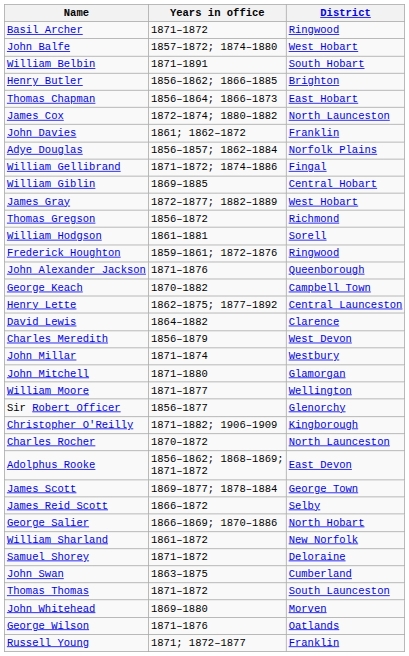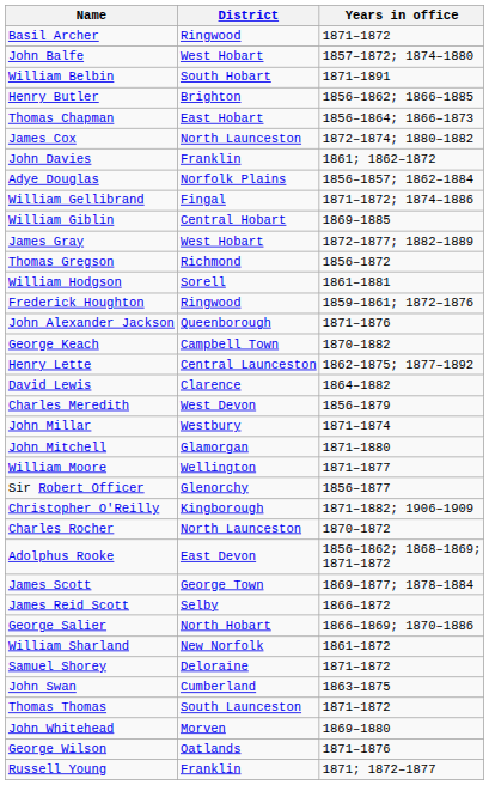 <table class="wikitable sortable">
 <tr>
 <th><strong>Name</strong></th>
+<th><strong><a href='#'>District</a></strong></th>
 <th><strong>Years in office</strong></th>
-<th><strong><a href='#'>District</a></strong></th>
 </tr>
 <tr>
 <td><a href='#'>Basil Archer</a></td>
+<td><a href='#'>Ringwood</a></td>
 <td>1871–1872</td>
-<td><a href='#'>Ringwood</a></td>
 </tr>
 <tr>
 <td><a href='#'>John Balfe</a></td>
+<td><a href='#'>West Hobart</a></td>
 <td>1857–1872; 1874–1880</td>
-<td><a href='#'>West Hobart</a></td>
 </tr>
 <tr>
 <td><a href='#'>William Belbin</a></td>
+<td><a href='#'>South Hobart</a></td>
 <td>1871–1891</td>
-<td><a href='#'>South Hobart</a></td>
 </tr>
 <tr>
 <td><a href='#'>Henry Butler</a></td>
+<td><a href='#'>Brighton</a></td>
 <td>1856–1862; 1866–1885</td>
-<td><a href='#'>Brighton</a></td>
 </tr>
 <tr>
 <td><a href='#'>Thomas Chapman</a></td>
+<td><a href='#'>East Hobart</a></td>
 <td>1856–1864; 1866–1873</td>
-<td><a href='#'>East Hobart</a></td>
 </tr>
 <tr>
 <td><a href='#'>James Cox</a></td>
+<td><a href='#'>North Launceston</a></td>
 <td>1872–1874; 1880–1882</td>
-<td><a href='#'>North Launceston</a></td>
 </tr>
 <tr>
 <td><a href='#'>John Davies</a></td>
+<td><a href='#'>Franklin</a></td>
 <td>1861; 1862–1872</td>
-<td><a href='#'>Franklin</a></td>
 </tr>
 <tr>
 <td><a href='#'>Adye Douglas</a></td>
+<td><a href='#'>Norfolk Plains</a></td>
 <td>1856–1857; 1862–1884</td>
-<td><a href='#'>Norfolk Plains</a></td>
 </tr>
 <tr>
 <td><a href='#'>William Gellibrand</a></td>
+<td><a href='#'>Fingal</a></td>
 <td>1871–1872; 1874–1886</td>
-<td><a href='#'>Fingal</a></td>
 </tr>
 <tr>
 <td><a href='#'>William Giblin</a></td>
+<td><a href='#'>Central Hobart</a></td>
 <td>1869–1885</td>
-<td><a href='#'>Central Hobart</a></td>
 </tr>
 <tr>
 <td><a href='#'>James Gray</a></td>
+<td><a href='#'>West Hobart</a></td>
 <td>1872–1877; 1882–1889</td>
-<td><a href='#'>West Hobart</a></td>
 </tr>
 <tr>
 <td><a href='#'>Thomas Gregson</a></td>
+<td><a href='#'>Richmond</a></td>
 <td>1856–1872</td>
-<td><a href='#'>Richmond</a></td>
 </tr>
 <tr>
 <td><a href='#'>William Hodgson</a></td>
+<td><a href='#'>Sorell</a></td>
 <td>1861–1881</td>
-<td><a href='#'>Sorell</a></td>
 </tr>
 <tr>
 <td><a href='#'>Frederick Houghton</a></td>
+<td><a href='#'>Ringwood</a></td>
 <td>1859–1861; 1872–1876</td>
-<td><a href='#'>Ringwood</a></td>
 </tr>
 <tr>
 <td><a href='#'>John Alexander Jackson</a></td>
+<td><a href='#'>Queenborough</a></td>
 <td>1871–1876</td>
-<td><a href='#'>Queenborough</a></td>
 </tr>
 <tr>
 <td><a href='#'>George Keach</a></td>
+<td><a href='#'>Campbell Town</a></td>
 <td>1870–1882</td>
-<td><a href='#'>Campbell Town</a></td>
 </tr>
 <tr>
 <td><a href='#'>Henry Lette</a></td>
+<td><a href='#'>Central Launceston</a></td>
 <td>1862–1875; 1877–1892</td>
-<td><a href='#'>Central Launceston</a></td>
 </tr>
 <tr>
 <td><a href='#'>David Lewis</a></td>
+<td><a href='#'>Clarence</a></td>
 <td>1864–1882</td>
-<td><a href='#'>Clarence</a></td>
 </tr>
 <tr>
 <td><a href='#'>Charles Meredith</a></td>
+<td><a href='#'>West Devon</a></td>
 <td>1856–1879</td>
-<td><a href='#'>West Devon</a></td>
 </tr>
 <tr>
 <td><a href='#'>John Millar</a></td>
+<td><a href='#'>Westbury</a></td>
 <td>1871–1874</td>
-<td><a href='#'>Westbury</a></td>
 </tr>
 <tr>
 <td><a href='#'>John Mitchell</a></td>
+<td><a href='#'>Glamorgan</a></td>
 <td>1871–1880</td>
-<td><a href='#'>Glamorgan</a></td>
 </tr>
 <tr>
 <td><a href='#'>William Moore</a></td>
+<td><a href='#'>Wellington</a></td>
 <td>1871–1877</td>
-<td><a href='#'>Wellington</a></td>
 </tr>
 <tr>
 <td>Sir <a href='#'>Robert Officer</a></td>
+<td><a href='#'>Glenorchy</a></td>
 <td>1856–1877</td>
-<td><a href='#'>Glenorchy</a></td>
 </tr>
 <tr>
 <td><a href='#'>Christopher O'Reilly</a></td>
+<td><a href='#'>Kingborough</a></td>
 <td>1871–1882; 1906–1909</td>
-<td><a href='#'>Kingborough</a></td>
 </tr>
 <tr>
 <td><a href='#'>Charles Rocher</a></td>
+<td><a href='#'>North Launceston</a></td>
 <td>1870–1872</td>
-<td><a href='#'>North Launceston</a></td>
 </tr>
 <tr>
 <td><a href='#'>Adolphus Rooke</a></td>
+<td><a href='#'>East Devon</a></td>
 <td>1856–1862; 1868–1869;<br>1871–1872</td>
-<td><a href='#'>East Devon</a></td>
 </tr>
 <tr>
 <td><a href='#'>James Scott</a></td>
+<td><a href='#'>George Town</a></td>
 <td>1869–1877; 1878–1884</td>
-<td><a href='#'>George Town</a></td>
 </tr>
 <tr>
 <td><a href='#'>James Reid Scott</a></td>
+<td><a href='#'>Selby</a></td>
 <td>1866–1872</td>
-<td><a href='#'>Selby</a></td>
 </tr>
 <tr>
 <td><a href='#'>George Salier</a></td>
+<td><a href='#'>North Hobart</a></td>
 <td>1866–1869; 1870–1886</td>
-<td><a href='#'>North Hobart</a></td>
 </tr>
 <tr>
 <td><a href='#'>William Sharland</a></td>
+<td><a href='#'>New Norfolk</a></td>
 <td>1861–1872</td>
-<td><a href='#'>New Norfolk</a></td>
 </tr>
 <tr>
 <td><a href='#'>Samuel Shorey</a></td>
+<td><a href='#'>Deloraine</a></td>
 <td>1871–1872</td>
-<td><a href='#'>Deloraine</a></td>
 </tr>
 <tr>
 <td><a href='#'>John Swan</a></td>
+<td><a href='#'>Cumberland</a></td>
 <td>1863–1875</td>
-<td><a href='#'>Cumberland</a></td>
 </tr>
 <tr>
 <td><a href='#'>Thomas Thomas</a></td>
+<td><a href='#'>South Launceston</a></td>
 <td>1871–1872</td>
-<td><a href='#'>South Launceston</a></td>
 </tr>
 <tr>
 <td><a href='#'>John Whitehead</a></td>
+<td><a href='#'>Morven</a></td>
 <td>1869–1880</td>
-<td><a href='#'>Morven</a></td>
 </tr>
 <tr>
 <td><a href='#'>George Wilson</a></td>
+<td><a href='#'>Oatlands</a></td>
 <td>1871–1876</td>
-<td><a href='#'>Oatlands</a></td>
 </tr>
 <tr>
 <td><a href='#'>Russell Young</a></td>
+<td><a href='#'>Franklin</a></td>
 <td>1871; 1872–1877</td>
-<td><a href='#'>Franklin</a></td>
 </tr>
 </table>
